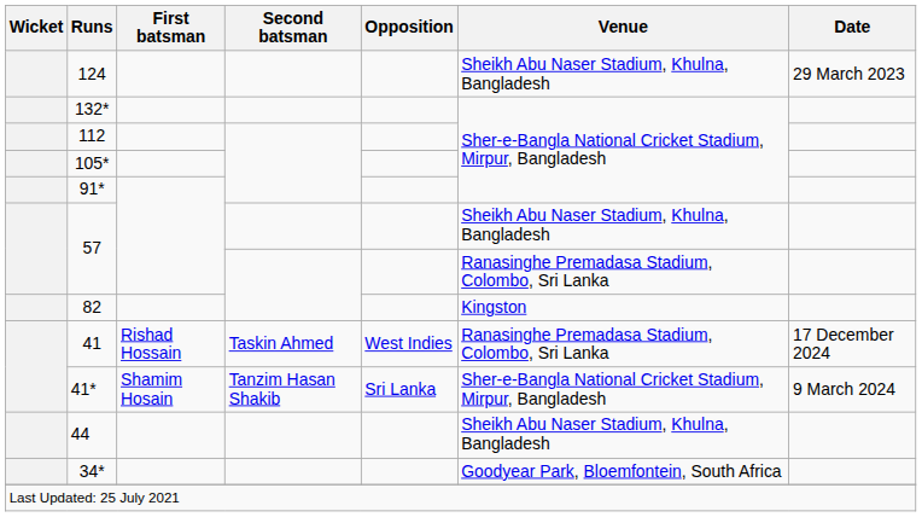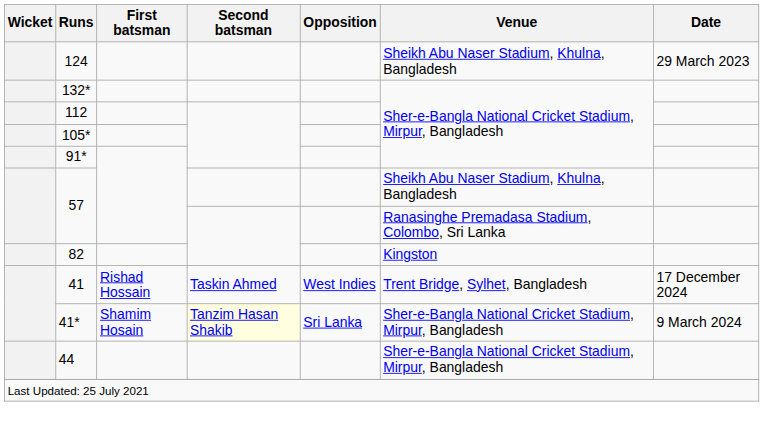 <table class="wikitable plainrowheaders sortable">
 <tr>
 <th scope=col>Wicket</th>
 <th scope=col>Runs</th>
 <th scope=col>First batsman</th>
 <th scope=col>Second batsman</th>
 <th scope=col>Opposition</th>
 <th scope=col>Venue</th>
 <th scope=col>Date</th>
 </tr>
 <tr>
 <th align=center></th>
 <td scope=row style=text-align:center;>124</td>
 <td></td>
 <td></td>
 <td></td>
 <td><a href='#'>Sheikh Abu Naser Stadium</a>, <a href='#'>Khulna</a>, Bangladesh</td>
 <td>29 March 2023</td>
 </tr>
 <tr>
 <th align=center></th>
 <td scope=row style=text-align:center;>132*</td>
 <td></td>
 <td></td>
 <td></td>
 <td rowspan=4><a href='#'>Sher-e-Bangla National Cricket Stadium</a>, <a href='#'>Mirpur</a>, Bangladesh</td>
 <td></td>
 </tr>
 <tr>
 <th align=center></th>
 <td scope=row style=text-align:center;>112</td>
 <td></td>
 <td rowspan=3></td>
 <td></td>
 <td></td>
 </tr>
 <tr>
 <th align=center></th>
 <td scope=row style=text-align:center;>105*</td>
 <td></td>
 <td></td>
 <td></td>
 </tr>
 <tr>
 <th align=center></th>
 <td scope=row style=text-align:center;>91*</td>
 <td rowspan=3></td>
 <td></td>
 <td></td>
 </tr>
 <tr>
 <th align=center rowspan=2></th>
 <td scope=row style=text-align:center; rowspan=2>57</td>
 <td></td>
 <td></td>
 <td><a href='#'>Sheikh Abu Naser Stadium</a>, <a href='#'>Khulna</a>, Bangladesh</td>
 <td></td>
 </tr>
 <tr>
 <td rowspan=2></td>
 <td></td>
 <td><a href='#'>Ranasinghe Premadasa Stadium</a>, <a href='#'>Colombo</a>, Sri Lanka</td>
 <td></td>
 </tr>
 <tr>
 <th align=center></th>
 <td scope=row style=text-align:center;>82</td>
 <td></td>
 <td></td>
 <td><a href='#'>Kingston</a></td>
 <td></td>
 </tr>
 <tr>
 <th align=center rowspan="2"></th>
 <td scope="row" style="text-align:center;">41</td>
 <td><a href='#'>Rishad Hossain</a></td>
 <td><a href='#'>Taskin Ahmed</a></td>
 <td><a href='#'>West Indies</a></td>
-<td><a href='#'>Ranasinghe Premadasa Stadium</a>, <a href='#'>Colombo</a>, Sri Lanka</td>
+<td><a href='#'>Trent Bridge</a>, <a href='#'>Sylhet</a>, Bangladesh</td>
 <td>17 December 2024</td>
 </tr>
 <tr>
 <td>41*</td>
 <td><a href='#'>Shamim Hosain</a></td>
-<td><a href='#'>Tanzim Hasan Shakib</a></td>
+<td style="background: lightyellow;"><a href='#'>Tanzim Hasan Shakib</a></td>
 <td><a href='#'>Sri Lanka</a></td>
 <td><a href='#'>Sher-e-Bangla National Cricket Stadium</a>, <a href='#'>Mirpur</a>, Bangladesh</td>
 <td>9 March 2024</td>
 </tr>
 <tr>
 <th align=center></th>
 <td>44</td>
 <td></td>
 <td></td>
 <td></td>
-<td><a href='#'>Sheikh Abu Naser Stadium</a>, <a href='#'>Khulna</a>, Bangladesh</td>
-<td></td>
-</tr>
-<tr>
-<th align=center></th>
-<td scope=row style=text-align:center;>34*</td>
-<td></td>
-<td></td>
-<td></td>
-<td><a href='#'>Goodyear Park</a>, <a href='#'>Bloemfontein</a>, South Africa</td>
+<td><a href='#'>Sher-e-Bangla National Cricket Stadium</a>, <a href='#'>Mirpur</a>, Bangladesh</td>
 <td></td>
 </tr>
 <tr>
 </tr>
 <tr class=sortbottom>
 <td colspan=7><small>Last Updated: 25 July 2021</small></td>
 </tr>
 </table>
